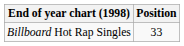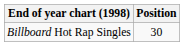 <table class="wikitable sortable">
 <tr>
 <th align="left">End of year chart (1998)</th>
 <th align="center">Position</th>
 </tr>
 <tr>
 <td><em>Billboard</em> Hot Rap Singles</td>
-<td align="center">33</td>
+<td align="center">30</td>
 </tr>
 </table>
